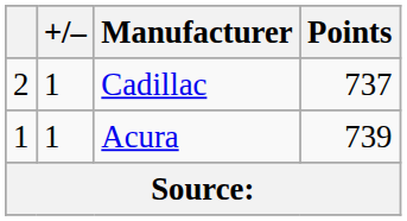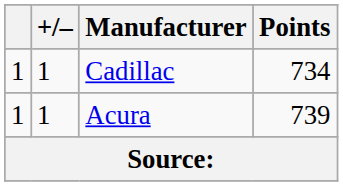 <table class="wikitable" style="font-size: 95%;">
 <tr>
 <th scope="col"></th>
 <th scope="col">+/–</th>
 <th scope="col">Manufacturer</th>
 <th scope="col">Points</th>
 </tr>
 <tr>
-<td align=center>2</td>
+<td align=center>1</td>
 <td align="left"> 1</td>
 <td> <a href='#'>Cadillac</a></td>
-<td align=right>737</td>
+<td align=right>734</td>
 </tr>
 <tr>
 <td align=center>1</td>
 <td align="left"> 1</td>
 <td> <a href='#'>Acura</a></td>
 <td align=right>739</td>
 </tr>
 <tr>
 <th colspan=5>Source:</th>
 </tr>
 </table>
